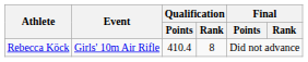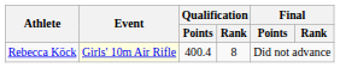 <table class="wikitable" style="font-size:90%;">
 <tr>
 <th rowspan=2>Athlete</th>
 <th rowspan=2>Event</th>
 <th colspan=2>Qualification</th>
 <th colspan=2>Final</th>
 </tr>
 <tr style="font-size:95%">
 <th>Points</th>
 <th>Rank</th>
 <th>Points</th>
 <th>Rank</th>
 </tr>
 <tr align=center>
 <td align=left><a href='#'>Rebecca Köck</a></td>
-<td align=left><a href='#'>Girls' 10m Air Rifle</a></td>
-<td>410.4</td>
+<td align=left style="background: lightyellow;"><a href='#'>Girls' 10m Air Rifle</a></td>
+<td>400.4</td>
 <td>8</td>
 <td colspan=2>Did not advance</td>
 </tr>
 </table>
